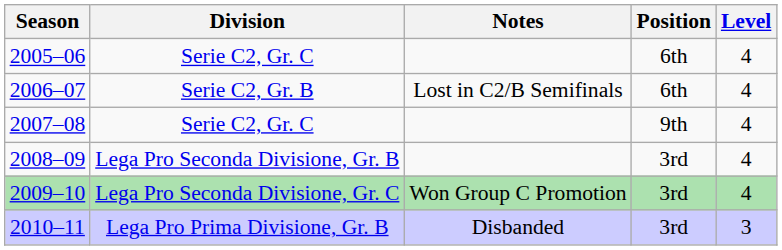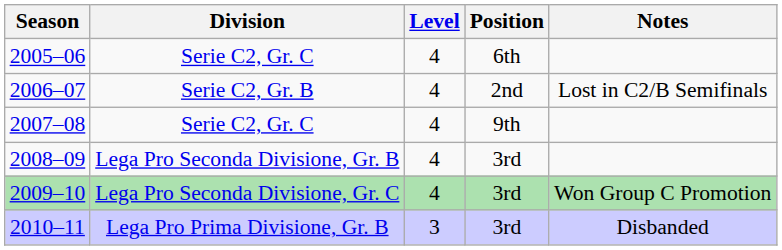 <table class="wikitable" style=text-align:center>
 <tr>
 <th>Season</th>
 <th>Division</th>
+<th><a href='#'>Level</a></th>
+<th>Position</th>
 <th>Notes</th>
-<th>Position</th>
-<th><a href='#'>Level</a></th>
 </tr>
 <tr>
 <td><a href='#'>2005–06</a></td>
 <td><a href='#'>Serie C2, Gr. C</a></td>
+<td>4</td>
+<td>6th</td>
 <td></td>
-<td>6th</td>
-<td>4</td>
 </tr>
 <tr>
 <td><a href='#'>2006–07</a></td>
 <td><a href='#'>Serie C2, Gr. B</a></td>
+<td>4</td>
+<td>2nd</td>
 <td>Lost in C2/B Semifinals</td>
-<td>6th</td>
-<td>4</td>
 </tr>
 <tr>
 <td><a href='#'>2007–08</a></td>
 <td><a href='#'>Serie C2, Gr. C</a></td>
+<td>4</td>
+<td>9th</td>
 <td></td>
-<td>9th</td>
-<td>4</td>
 </tr>
 <tr>
 <td><a href='#'>2008–09</a></td>
 <td><a href='#'>Lega Pro Seconda Divisione, Gr. B</a></td>
+<td>4</td>
+<td>3rd</td>
 <td></td>
-<td>3rd</td>
-<td>4</td>
 </tr>
 <tr bgcolor=#ace1af>
 <td><a href='#'>2009–10</a></td>
 <td><a href='#'>Lega Pro Seconda Divisione, Gr. C</a></td>
+<td>4</td>
+<td>3rd</td>
 <td>Won Group C Promotion</td>
-<td>3rd</td>
-<td>4</td>
 </tr>
 <tr bgcolor=#ccccff>
 <td><a href='#'>2010–11</a></td>
 <td><a href='#'>Lega Pro Prima Divisione, Gr. B</a></td>
+<td>3</td>
+<td>3rd</td>
 <td>Disbanded</td>
-<td>3rd</td>
-<td>3</td>
 </tr>
 </table>
